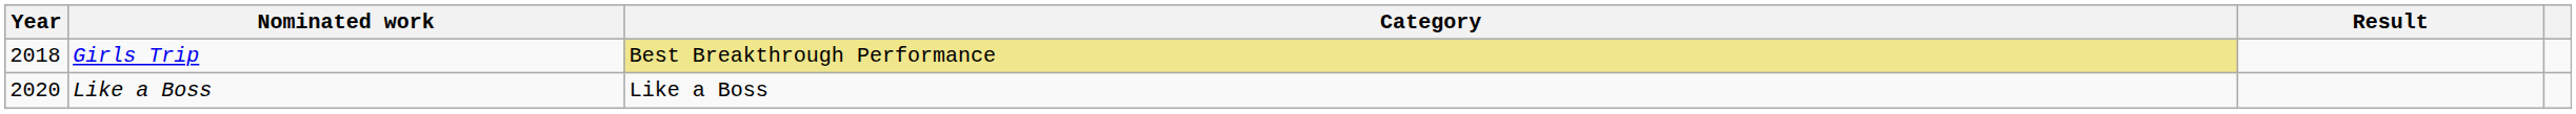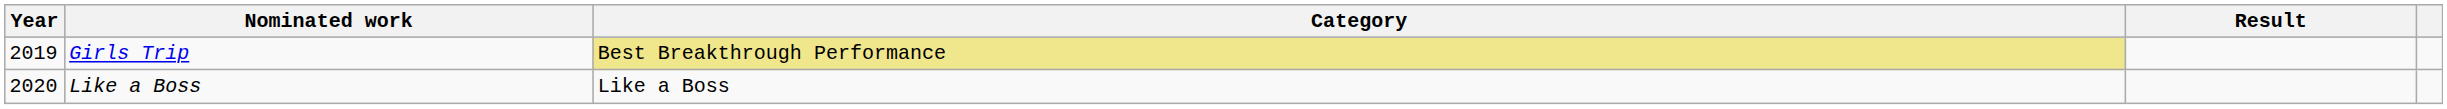 <table style="width:100%;" class="wikitable sortable">
 <tr>
 <th style="width:1%;" scope="col">Year</th>
 <th style="width:20%;" scope="col">Nominated work</th>
 <th style="width:58%;" scope="col">Category</th>
 <th style="width:11%;" scope="col">Result</th>
 <th style="width:1%;" scope="col"></th>
 </tr>
 <tr>
-<td>2018</td>
+<td>2019</td>
 <td><em><a href='#'>Girls Trip</a></em></td>
 <td style="background: khaki;">Best Breakthrough Performance</td>
 <td></td>
 <td></td>
 </tr>
 <tr>
 <td>2020</td>
 <td><em>Like a Boss </em></td>
 <td>Like a Boss</td>
 <td></td>
 <td></td>
 </tr>
 </table>
